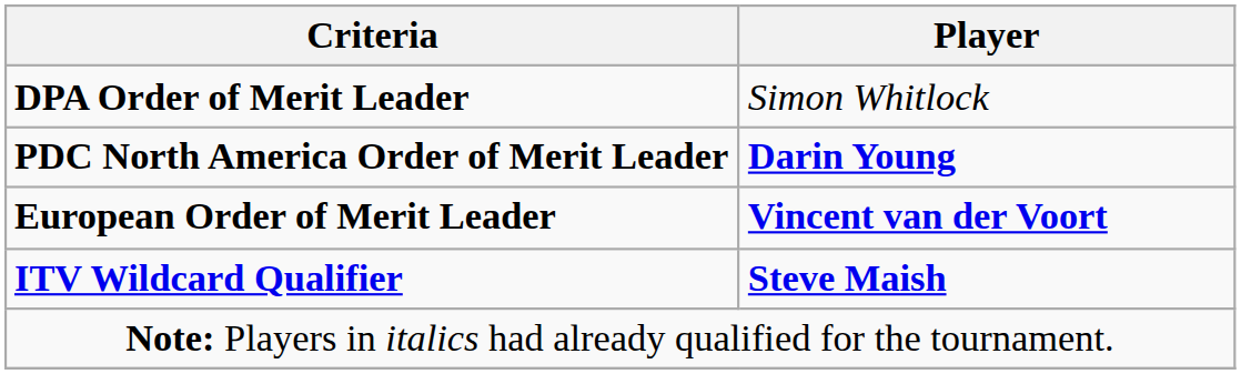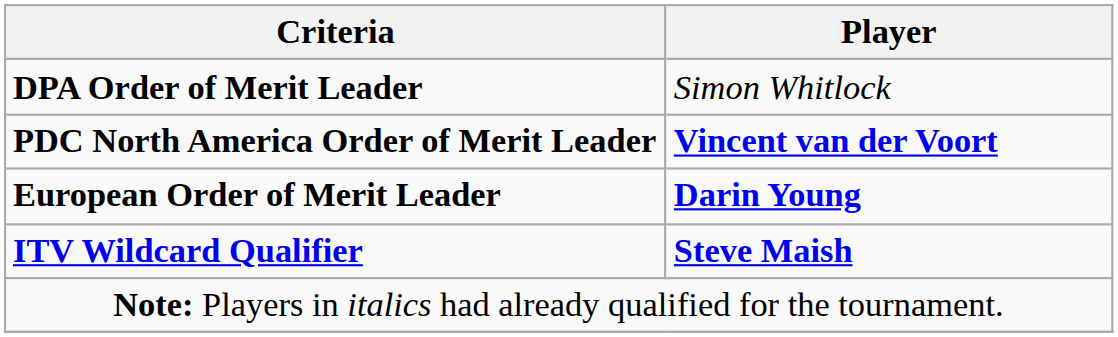 <table class="wikitable">
 <tr>
 <th width=300>Criteria</th>
 <th width=200>Player</th>
 </tr>
 <tr>
 <td><strong>DPA Order of Merit Leader</strong></td>
 <td> <em>Simon Whitlock</em></td>
 </tr>
 <tr>
 <td><strong>PDC North America Order of Merit Leader</strong></td>
-<td> <strong><a href='#'>Darin Young</a></strong></td>
+<td> <strong><a href='#'>Vincent van der Voort</a></strong></td>
 </tr>
 <tr>
 <td><strong>European Order of Merit Leader</strong></td>
-<td> <strong><a href='#'>Vincent van der Voort</a></strong></td>
+<td> <strong><a href='#'>Darin Young</a></strong></td>
 </tr>
 <tr>
 <td><strong><a href='#'>ITV Wildcard Qualifier</a></strong></td>
 <td> <strong><a href='#'>Steve Maish</a></strong></td>
 </tr>
 <tr>
 <td colspan=4 align=center><strong>Note:</strong> Players in <em>italics</em> had already qualified for the tournament.</td>
 </tr>
 <tr>
 </tr>
 </table>
